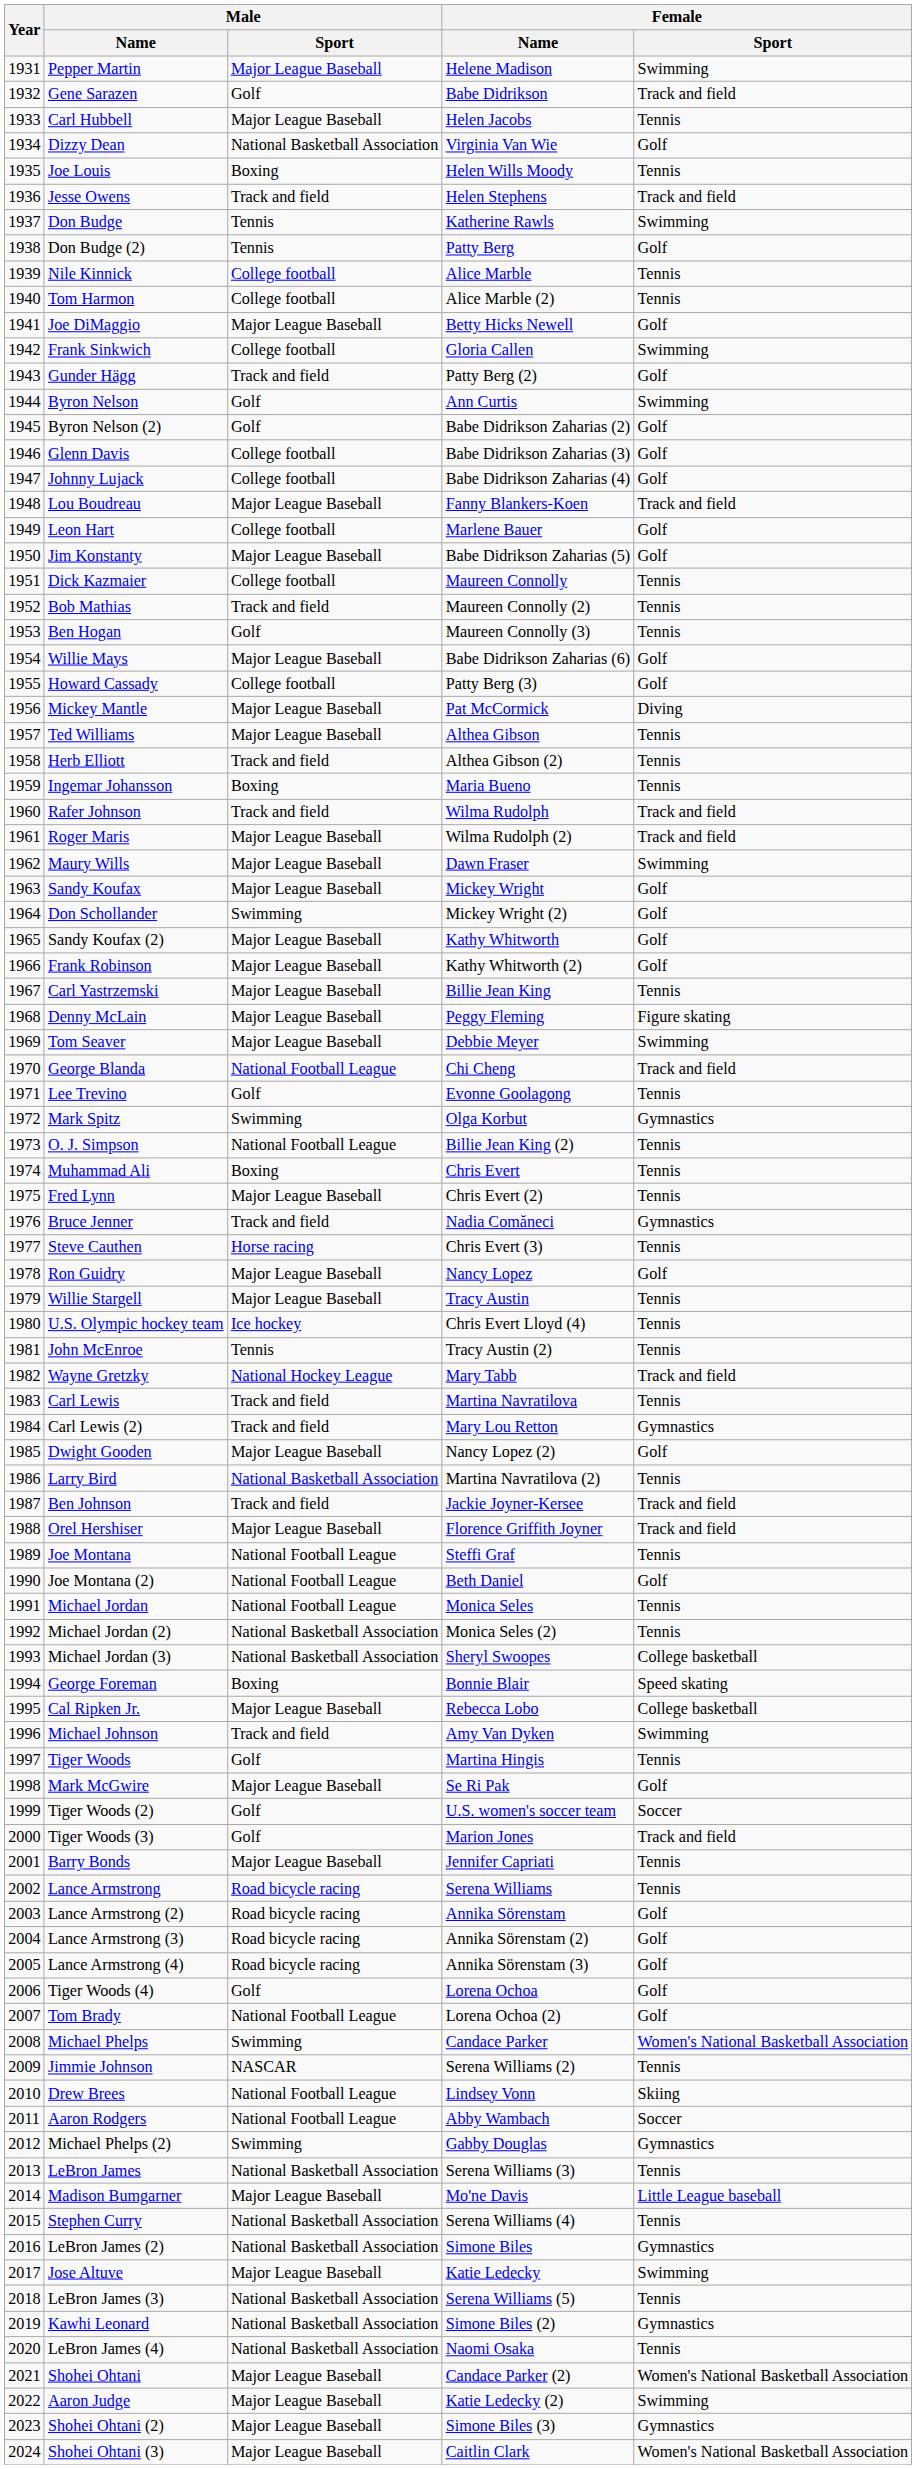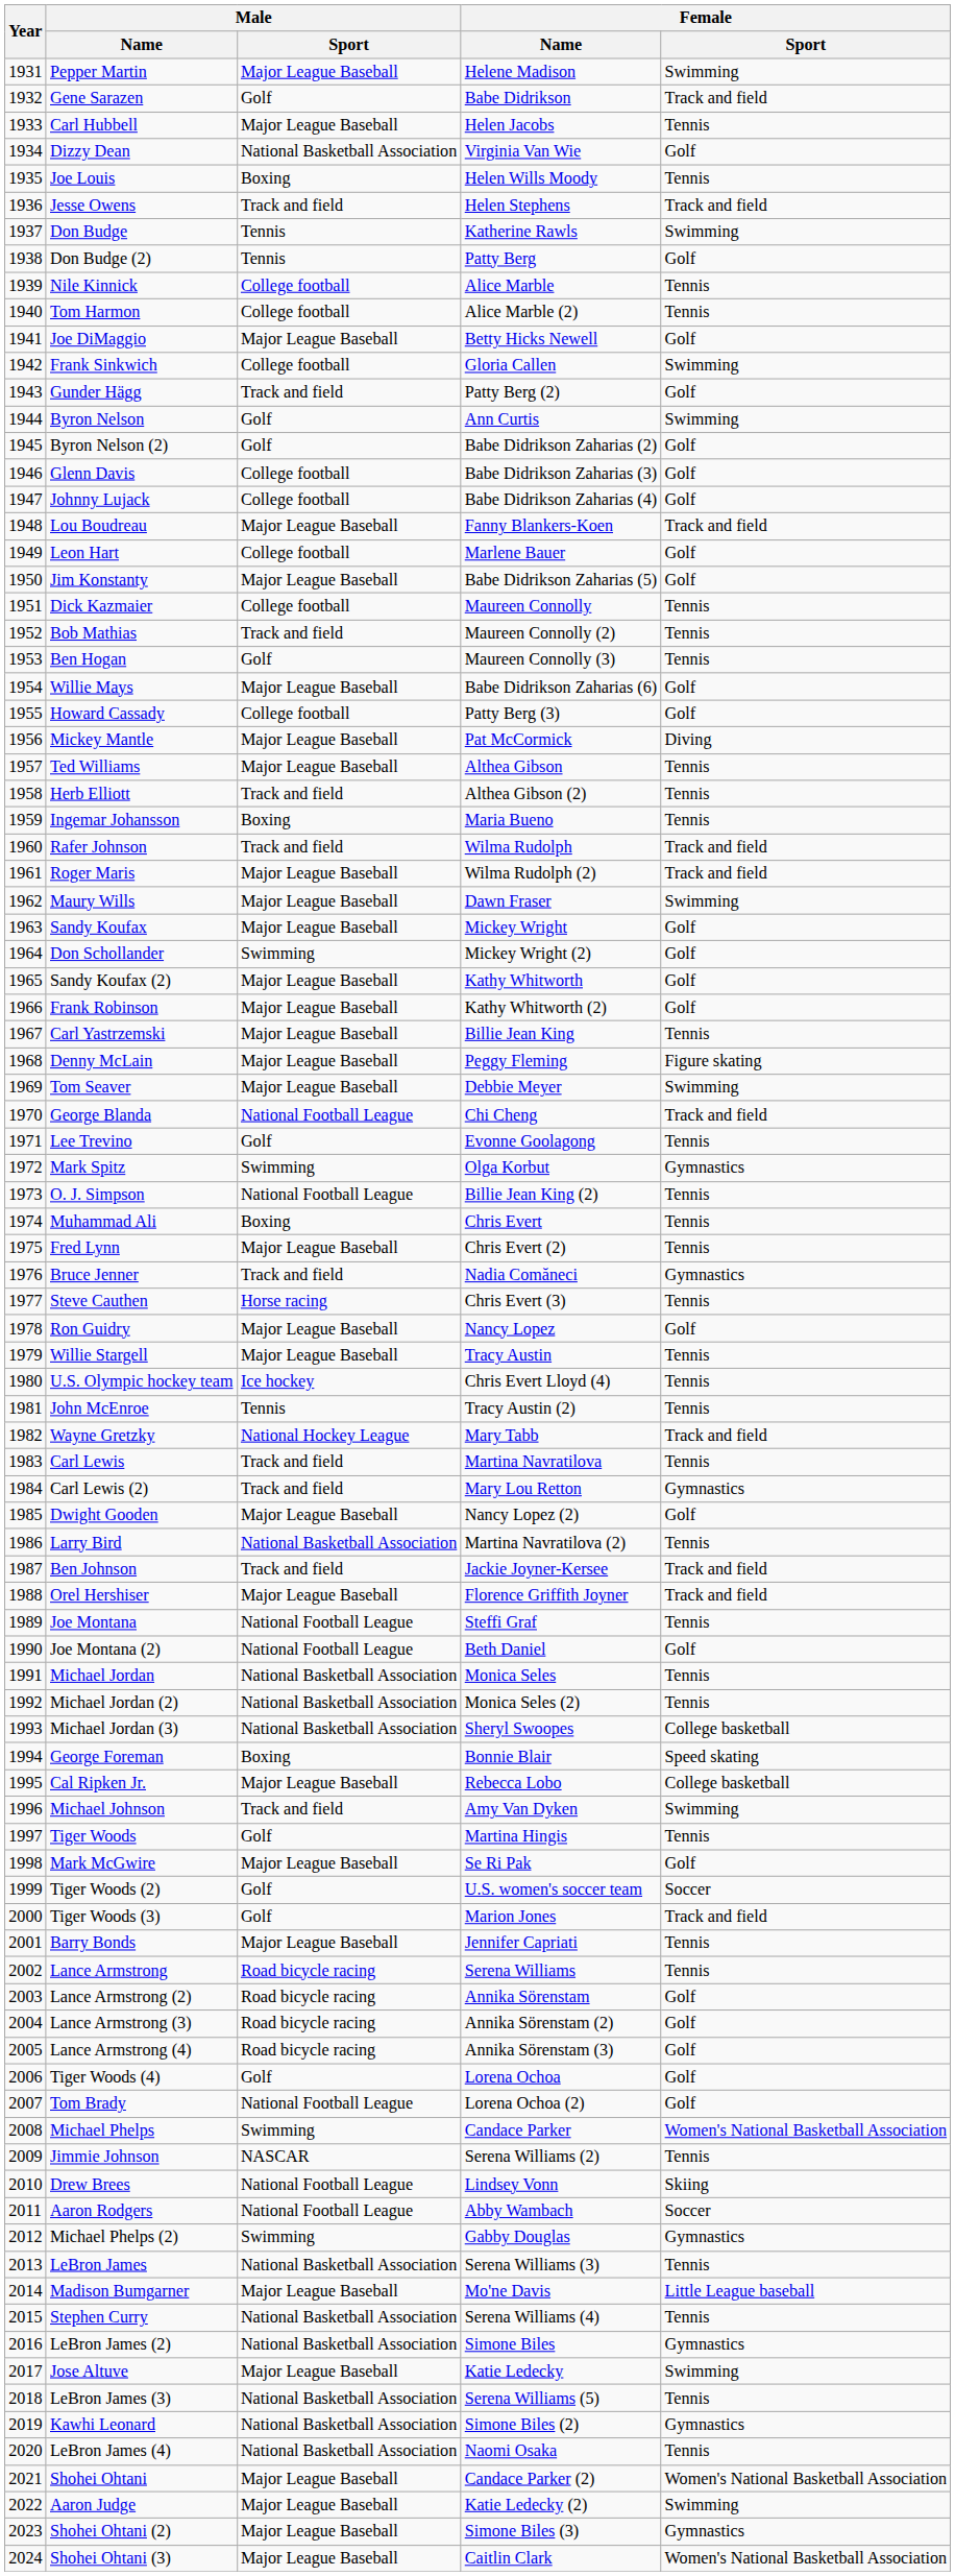 <table class="wikitable sortable">
 <tr>
 <th scope=col rowspan=2>Year</th>
 <th scope=col colspan=2>Male</th>
 <th scope=col colspan=2>Female</th>
 </tr>
 <tr>
 <th scope=col>Name</th>
 <th scope=col>Sport</th>
 <th scope=col>Name</th>
 <th scope=col>Sport</th>
 </tr>
 <tr>
 <td>1931</td>
 <td> <a href='#'>Pepper Martin</a></td>
 <td><a href='#'>Major League Baseball</a></td>
 <td> <a href='#'>Helene Madison</a></td>
 <td>Swimming</td>
 </tr>
 <tr>
 <td>1932</td>
 <td> <a href='#'>Gene Sarazen</a></td>
 <td>Golf</td>
 <td> <a href='#'>Babe Didrikson</a></td>
 <td>Track and field</td>
 </tr>
 <tr>
 <td>1933</td>
 <td> <a href='#'>Carl Hubbell</a></td>
 <td>Major League Baseball</td>
 <td> <a href='#'>Helen Jacobs</a></td>
 <td>Tennis</td>
 </tr>
 <tr>
 <td>1934</td>
 <td> <a href='#'>Dizzy Dean</a></td>
 <td>National Basketball Association</td>
 <td> <a href='#'>Virginia Van Wie</a></td>
 <td>Golf</td>
 </tr>
 <tr>
 <td>1935</td>
 <td> <a href='#'>Joe Louis</a></td>
 <td>Boxing</td>
 <td> <a href='#'>Helen Wills Moody</a></td>
 <td>Tennis</td>
 </tr>
 <tr>
 <td>1936</td>
 <td> <a href='#'>Jesse Owens</a></td>
 <td>Track and field</td>
 <td> <a href='#'>Helen Stephens</a></td>
 <td>Track and field</td>
 </tr>
 <tr>
 <td>1937</td>
 <td> <a href='#'>Don Budge</a></td>
 <td>Tennis</td>
 <td> <a href='#'>Katherine Rawls</a></td>
 <td>Swimming</td>
 </tr>
 <tr>
 <td>1938</td>
 <td> Don Budge (2)</td>
 <td>Tennis</td>
 <td> <a href='#'>Patty Berg</a></td>
 <td>Golf</td>
 </tr>
 <tr>
 <td>1939</td>
 <td> <a href='#'>Nile Kinnick</a></td>
 <td><a href='#'>College football</a></td>
 <td> <a href='#'>Alice Marble</a></td>
 <td>Tennis</td>
 </tr>
 <tr>
 <td>1940</td>
 <td> <a href='#'>Tom Harmon</a></td>
 <td>College football</td>
 <td> Alice Marble (2)</td>
 <td>Tennis</td>
 </tr>
 <tr>
 <td>1941</td>
 <td> <a href='#'>Joe DiMaggio</a></td>
 <td>Major League Baseball</td>
 <td> <a href='#'>Betty Hicks Newell</a></td>
 <td>Golf</td>
 </tr>
 <tr>
 <td>1942</td>
 <td> <a href='#'>Frank Sinkwich</a></td>
 <td>College football</td>
 <td> <a href='#'>Gloria Callen</a></td>
 <td>Swimming</td>
 </tr>
 <tr>
 <td>1943</td>
 <td> <a href='#'>Gunder Hägg</a></td>
 <td>Track and field</td>
 <td> Patty Berg (2)</td>
 <td>Golf</td>
 </tr>
 <tr>
 <td>1944</td>
 <td> <a href='#'>Byron Nelson</a></td>
 <td>Golf</td>
 <td> <a href='#'>Ann Curtis</a></td>
 <td>Swimming</td>
 </tr>
 <tr>
 <td>1945</td>
 <td> Byron Nelson (2)</td>
 <td>Golf</td>
 <td> Babe Didrikson Zaharias (2)</td>
 <td>Golf</td>
 </tr>
 <tr>
 <td>1946</td>
 <td> <a href='#'>Glenn Davis</a></td>
 <td>College football</td>
 <td> Babe Didrikson Zaharias (3)</td>
 <td>Golf</td>
 </tr>
 <tr>
 <td>1947</td>
 <td> <a href='#'>Johnny Lujack</a></td>
 <td>College football</td>
 <td> Babe Didrikson Zaharias (4)</td>
 <td>Golf</td>
 </tr>
 <tr>
 <td>1948</td>
 <td> <a href='#'>Lou Boudreau</a></td>
 <td>Major League Baseball</td>
 <td> <a href='#'>Fanny Blankers-Koen</a></td>
 <td>Track and field</td>
 </tr>
 <tr>
 <td>1949</td>
 <td> <a href='#'>Leon Hart</a></td>
 <td>College football</td>
 <td> <a href='#'>Marlene Bauer</a></td>
 <td>Golf</td>
 </tr>
 <tr>
 <td>1950</td>
 <td> <a href='#'>Jim Konstanty</a></td>
 <td>Major League Baseball</td>
 <td> Babe Didrikson Zaharias (5)</td>
 <td>Golf</td>
 </tr>
 <tr>
 <td>1951</td>
 <td> <a href='#'>Dick Kazmaier</a></td>
 <td>College football</td>
 <td> <a href='#'>Maureen Connolly</a></td>
 <td>Tennis</td>
 </tr>
 <tr>
 <td>1952</td>
 <td> <a href='#'>Bob Mathias</a></td>
 <td>Track and field</td>
 <td> Maureen Connolly (2)</td>
 <td>Tennis</td>
 </tr>
 <tr>
 <td>1953</td>
 <td> <a href='#'>Ben Hogan</a></td>
 <td>Golf</td>
 <td> Maureen Connolly (3)</td>
 <td>Tennis</td>
 </tr>
 <tr>
 <td>1954</td>
 <td> <a href='#'>Willie Mays</a></td>
 <td>Major League Baseball</td>
 <td> Babe Didrikson Zaharias (6)</td>
 <td>Golf</td>
 </tr>
 <tr>
 <td>1955</td>
 <td> <a href='#'>Howard Cassady</a></td>
 <td>College football</td>
 <td> Patty Berg (3)</td>
 <td>Golf</td>
 </tr>
 <tr>
 <td>1956</td>
 <td> <a href='#'>Mickey Mantle</a></td>
 <td>Major League Baseball</td>
 <td> <a href='#'>Pat McCormick</a></td>
 <td>Diving</td>
 </tr>
 <tr>
 <td>1957</td>
 <td> <a href='#'>Ted Williams</a></td>
 <td>Major League Baseball</td>
 <td> <a href='#'>Althea Gibson</a></td>
 <td>Tennis</td>
 </tr>
 <tr>
 <td>1958</td>
 <td> <a href='#'>Herb Elliott</a></td>
 <td>Track and field</td>
 <td> Althea Gibson (2)</td>
 <td>Tennis</td>
 </tr>
 <tr>
 <td>1959</td>
 <td> <a href='#'>Ingemar Johansson</a></td>
 <td>Boxing</td>
 <td> <a href='#'>Maria Bueno</a></td>
 <td>Tennis</td>
 </tr>
 <tr>
 <td>1960</td>
 <td> <a href='#'>Rafer Johnson</a></td>
 <td>Track and field</td>
 <td> <a href='#'>Wilma Rudolph</a></td>
 <td>Track and field</td>
 </tr>
 <tr>
 <td>1961</td>
 <td> <a href='#'>Roger Maris</a></td>
 <td>Major League Baseball</td>
 <td> Wilma Rudolph (2)</td>
 <td>Track and field</td>
 </tr>
 <tr>
 <td>1962</td>
 <td> <a href='#'>Maury Wills</a></td>
 <td>Major League Baseball</td>
 <td> <a href='#'>Dawn Fraser</a></td>
 <td>Swimming</td>
 </tr>
 <tr>
 <td>1963</td>
 <td> <a href='#'>Sandy Koufax</a></td>
 <td>Major League Baseball</td>
 <td> <a href='#'>Mickey Wright</a></td>
 <td>Golf</td>
 </tr>
 <tr>
 <td>1964</td>
 <td> <a href='#'>Don Schollander</a></td>
 <td>Swimming</td>
 <td> Mickey Wright (2)</td>
 <td>Golf</td>
 </tr>
 <tr>
 <td>1965</td>
 <td> Sandy Koufax (2)</td>
 <td>Major League Baseball</td>
 <td> <a href='#'>Kathy Whitworth</a></td>
 <td>Golf</td>
 </tr>
 <tr>
 <td>1966</td>
 <td> <a href='#'>Frank Robinson</a></td>
 <td>Major League Baseball</td>
 <td> Kathy Whitworth (2)</td>
 <td>Golf</td>
 </tr>
 <tr>
 <td>1967</td>
 <td> <a href='#'>Carl Yastrzemski</a></td>
 <td>Major League Baseball</td>
 <td> <a href='#'>Billie Jean King</a></td>
 <td>Tennis</td>
 </tr>
 <tr>
 <td>1968</td>
 <td> <a href='#'>Denny McLain</a></td>
 <td>Major League Baseball</td>
 <td> <a href='#'>Peggy Fleming</a></td>
 <td>Figure skating</td>
 </tr>
 <tr>
 <td>1969</td>
 <td> <a href='#'>Tom Seaver</a></td>
 <td>Major League Baseball</td>
 <td> <a href='#'>Debbie Meyer</a></td>
 <td>Swimming</td>
 </tr>
 <tr>
 <td>1970</td>
 <td> <a href='#'>George Blanda</a></td>
 <td><a href='#'>National Football League</a></td>
 <td> <a href='#'>Chi Cheng</a></td>
 <td>Track and field</td>
 </tr>
 <tr>
 <td>1971</td>
 <td> <a href='#'>Lee Trevino</a></td>
 <td>Golf</td>
 <td> <a href='#'>Evonne Goolagong</a></td>
 <td>Tennis</td>
 </tr>
 <tr>
 <td>1972</td>
 <td> <a href='#'>Mark Spitz</a></td>
 <td>Swimming</td>
 <td> <a href='#'>Olga Korbut</a></td>
 <td>Gymnastics</td>
 </tr>
 <tr>
 <td>1973</td>
 <td> <a href='#'>O. J. Simpson</a></td>
 <td>National Football League</td>
 <td> <a href='#'>Billie Jean King</a> (2)</td>
 <td>Tennis</td>
 </tr>
 <tr>
 <td>1974</td>
 <td> <a href='#'>Muhammad Ali</a></td>
 <td>Boxing</td>
 <td> <a href='#'>Chris Evert</a></td>
 <td>Tennis</td>
 </tr>
 <tr>
 <td>1975</td>
 <td> <a href='#'>Fred Lynn</a></td>
 <td>Major League Baseball</td>
 <td> Chris Evert (2)</td>
 <td>Tennis</td>
 </tr>
 <tr>
 <td>1976</td>
 <td> <a href='#'>Bruce Jenner</a></td>
 <td>Track and field</td>
 <td> <a href='#'>Nadia Comăneci</a></td>
 <td>Gymnastics</td>
 </tr>
 <tr>
 <td>1977</td>
 <td> <a href='#'>Steve Cauthen</a></td>
 <td><a href='#'>Horse racing</a></td>
 <td> Chris Evert (3)</td>
 <td>Tennis</td>
 </tr>
 <tr>
 <td>1978</td>
 <td> <a href='#'>Ron Guidry</a></td>
 <td>Major League Baseball</td>
 <td> <a href='#'>Nancy Lopez</a></td>
 <td>Golf</td>
 </tr>
 <tr>
 <td>1979</td>
 <td> <a href='#'>Willie Stargell</a></td>
 <td>Major League Baseball</td>
 <td> <a href='#'>Tracy Austin</a></td>
 <td>Tennis</td>
 </tr>
 <tr>
 <td>1980</td>
 <td> <a href='#'>U.S. Olympic hockey team</a></td>
 <td><a href='#'>Ice hockey</a></td>
 <td> Chris Evert Lloyd (4)</td>
 <td>Tennis</td>
 </tr>
 <tr>
 <td>1981</td>
 <td> <a href='#'>John McEnroe</a></td>
 <td>Tennis</td>
 <td> Tracy Austin (2)</td>
 <td>Tennis</td>
 </tr>
 <tr>
 <td>1982</td>
 <td> <a href='#'>Wayne Gretzky</a></td>
 <td><a href='#'>National Hockey League</a></td>
 <td> <a href='#'>Mary Tabb</a></td>
 <td>Track and field</td>
 </tr>
 <tr>
 <td>1983</td>
 <td> <a href='#'>Carl Lewis</a></td>
 <td>Track and field</td>
 <td> <a href='#'>Martina Navratilova</a></td>
 <td>Tennis</td>
 </tr>
 <tr>
 <td>1984</td>
 <td> Carl Lewis (2)</td>
 <td>Track and field</td>
 <td> <a href='#'>Mary Lou Retton</a></td>
 <td>Gymnastics</td>
 </tr>
 <tr>
 <td>1985</td>
 <td> <a href='#'>Dwight Gooden</a></td>
 <td>Major League Baseball</td>
 <td> Nancy Lopez (2)</td>
 <td>Golf</td>
 </tr>
 <tr>
 <td>1986</td>
 <td> <a href='#'>Larry Bird</a></td>
 <td><a href='#'>National Basketball Association</a></td>
 <td> Martina Navratilova (2)</td>
 <td>Tennis</td>
 </tr>
 <tr>
 <td>1987</td>
 <td> <a href='#'>Ben Johnson</a></td>
 <td>Track and field</td>
 <td> <a href='#'>Jackie Joyner-Kersee</a></td>
 <td>Track and field</td>
 </tr>
 <tr>
 <td>1988</td>
 <td> <a href='#'>Orel Hershiser</a></td>
 <td>Major League Baseball</td>
 <td> <a href='#'>Florence Griffith Joyner</a></td>
 <td>Track and field</td>
 </tr>
 <tr>
 <td>1989</td>
 <td> <a href='#'>Joe Montana</a></td>
 <td>National Football League</td>
 <td> <a href='#'>Steffi Graf</a></td>
 <td>Tennis</td>
 </tr>
 <tr>
 <td>1990</td>
 <td> Joe Montana (2)</td>
 <td>National Football League</td>
 <td> <a href='#'>Beth Daniel</a></td>
 <td>Golf</td>
 </tr>
 <tr>
 <td>1991</td>
 <td> <a href='#'>Michael Jordan</a></td>
-<td>National Football League</td>
+<td>National Basketball Association</td>
 <td> <a href='#'>Monica Seles</a></td>
 <td>Tennis</td>
 </tr>
 <tr>
 <td>1992</td>
 <td> Michael Jordan (2)</td>
 <td>National Basketball Association</td>
 <td> Monica Seles (2)</td>
 <td>Tennis</td>
 </tr>
 <tr>
 <td>1993</td>
 <td> Michael Jordan (3)</td>
 <td>National Basketball Association</td>
 <td> <a href='#'>Sheryl Swoopes</a></td>
 <td>College basketball</td>
 </tr>
 <tr>
 <td>1994</td>
 <td> <a href='#'>George Foreman</a></td>
 <td>Boxing</td>
 <td> <a href='#'>Bonnie Blair</a></td>
 <td>Speed skating</td>
 </tr>
 <tr>
 <td>1995</td>
 <td> <a href='#'>Cal Ripken Jr.</a></td>
 <td>Major League Baseball</td>
 <td> <a href='#'>Rebecca Lobo</a></td>
 <td>College basketball</td>
 </tr>
 <tr>
 <td>1996</td>
 <td> <a href='#'>Michael Johnson</a></td>
 <td>Track and field</td>
 <td> <a href='#'>Amy Van Dyken</a></td>
 <td>Swimming</td>
 </tr>
 <tr>
 <td>1997</td>
 <td> <a href='#'>Tiger Woods</a></td>
 <td>Golf</td>
 <td> <a href='#'>Martina Hingis</a></td>
 <td>Tennis</td>
 </tr>
 <tr>
 <td>1998</td>
 <td> <a href='#'>Mark McGwire</a></td>
 <td>Major League Baseball</td>
 <td> <a href='#'>Se Ri Pak</a></td>
 <td>Golf</td>
 </tr>
 <tr>
 <td>1999</td>
 <td> Tiger Woods (2)</td>
 <td>Golf</td>
 <td> <a href='#'>U.S. women's soccer team</a></td>
 <td>Soccer</td>
 </tr>
 <tr>
 <td>2000</td>
 <td> Tiger Woods (3)</td>
 <td>Golf</td>
 <td> <a href='#'>Marion Jones</a></td>
 <td>Track and field</td>
 </tr>
 <tr>
 <td>2001</td>
 <td> <a href='#'>Barry Bonds</a></td>
 <td>Major League Baseball</td>
 <td> <a href='#'>Jennifer Capriati</a></td>
 <td>Tennis</td>
 </tr>
 <tr>
 <td>2002</td>
 <td> <a href='#'>Lance Armstrong</a></td>
 <td><a href='#'>Road bicycle racing</a></td>
 <td> <a href='#'>Serena Williams</a></td>
 <td>Tennis</td>
 </tr>
 <tr>
 <td>2003</td>
 <td> Lance Armstrong (2)</td>
 <td>Road bicycle racing</td>
 <td> <a href='#'>Annika Sörenstam</a></td>
 <td>Golf</td>
 </tr>
 <tr>
 <td>2004</td>
 <td> Lance Armstrong (3)</td>
 <td>Road bicycle racing</td>
 <td> Annika Sörenstam (2)</td>
 <td>Golf</td>
 </tr>
 <tr>
 <td>2005</td>
 <td> Lance Armstrong (4)</td>
 <td>Road bicycle racing</td>
 <td> Annika Sörenstam (3)</td>
 <td>Golf</td>
 </tr>
 <tr>
 <td>2006</td>
 <td> Tiger Woods (4)</td>
 <td>Golf</td>
 <td> <a href='#'>Lorena Ochoa</a></td>
 <td>Golf</td>
 </tr>
 <tr>
 <td>2007</td>
 <td> <a href='#'>Tom Brady</a></td>
 <td>National Football League</td>
 <td> Lorena Ochoa (2)</td>
 <td>Golf</td>
 </tr>
 <tr>
 <td>2008</td>
 <td> <a href='#'>Michael Phelps</a></td>
 <td>Swimming</td>
 <td> <a href='#'>Candace Parker</a></td>
 <td><a href='#'>Women's National Basketball Association</a></td>
 </tr>
 <tr>
 <td>2009</td>
 <td> <a href='#'>Jimmie Johnson</a></td>
 <td>NASCAR</td>
 <td> Serena Williams (2)</td>
 <td>Tennis</td>
 </tr>
 <tr>
 <td>2010</td>
 <td> <a href='#'>Drew Brees</a></td>
 <td>National Football League</td>
 <td> <a href='#'>Lindsey Vonn</a></td>
 <td>Skiing</td>
 </tr>
 <tr>
 <td>2011</td>
 <td> <a href='#'>Aaron Rodgers</a></td>
 <td>National Football League</td>
 <td> <a href='#'>Abby Wambach</a></td>
 <td>Soccer</td>
 </tr>
 <tr>
 <td>2012</td>
 <td> Michael Phelps (2)</td>
 <td>Swimming</td>
 <td> <a href='#'>Gabby Douglas</a></td>
 <td>Gymnastics</td>
 </tr>
 <tr>
 <td>2013</td>
 <td> <a href='#'>LeBron James</a></td>
 <td>National Basketball Association</td>
 <td> Serena Williams (3)</td>
 <td>Tennis</td>
 </tr>
 <tr>
 <td>2014</td>
 <td> <a href='#'>Madison Bumgarner</a></td>
 <td>Major League Baseball</td>
 <td> <a href='#'>Mo'ne Davis</a></td>
 <td><a href='#'>Little League baseball</a></td>
 </tr>
 <tr>
 <td>2015</td>
 <td> <a href='#'>Stephen Curry</a></td>
 <td>National Basketball Association</td>
 <td> Serena Williams (4)</td>
 <td>Tennis</td>
 </tr>
 <tr>
 <td>2016</td>
 <td> LeBron James (2)</td>
 <td>National Basketball Association</td>
 <td> <a href='#'>Simone Biles</a></td>
 <td>Gymnastics</td>
 </tr>
 <tr>
 <td>2017</td>
 <td> <a href='#'>Jose Altuve</a></td>
 <td>Major League Baseball</td>
 <td> <a href='#'>Katie Ledecky</a></td>
 <td>Swimming</td>
 </tr>
 <tr>
 <td>2018</td>
 <td> LeBron James (3)</td>
 <td>National Basketball Association</td>
 <td> <a href='#'>Serena Williams</a> (5)</td>
 <td>Tennis</td>
 </tr>
 <tr>
 <td>2019</td>
 <td> <a href='#'>Kawhi Leonard</a></td>
 <td>National Basketball Association</td>
 <td> <a href='#'>Simone Biles</a> (2)</td>
 <td>Gymnastics</td>
 </tr>
 <tr>
 <td>2020</td>
 <td> LeBron James (4)</td>
 <td>National Basketball Association</td>
 <td> <a href='#'>Naomi Osaka</a></td>
 <td>Tennis</td>
 </tr>
 <tr>
 <td>2021</td>
 <td> <a href='#'>Shohei Ohtani</a></td>
 <td>Major League Baseball</td>
 <td> <a href='#'>Candace Parker</a> (2)</td>
 <td>Women's National Basketball Association</td>
 </tr>
 <tr>
 <td>2022</td>
 <td> <a href='#'>Aaron Judge</a></td>
 <td>Major League Baseball</td>
 <td> <a href='#'>Katie Ledecky</a> (2)</td>
 <td>Swimming</td>
 </tr>
 <tr>
 <td>2023</td>
 <td> <a href='#'>Shohei Ohtani</a> (2)</td>
 <td>Major League Baseball</td>
 <td> <a href='#'>Simone Biles</a> (3)</td>
 <td>Gymnastics</td>
 </tr>
 <tr>
 <td>2024</td>
 <td> <a href='#'>Shohei Ohtani</a> (3)</td>
 <td>Major League Baseball</td>
 <td> <a href='#'>Caitlin Clark</a></td>
 <td>Women's National Basketball Association</td>
 </tr>
 </table>
